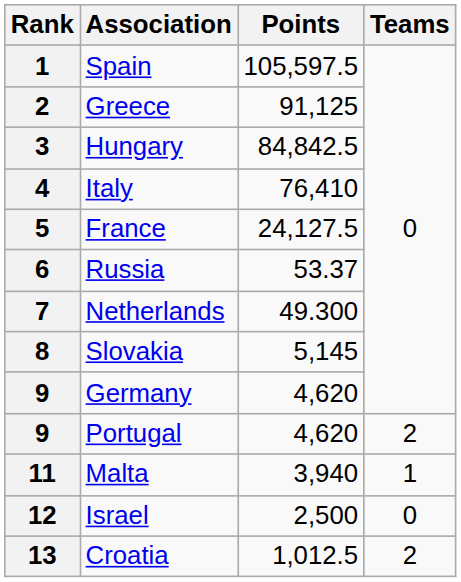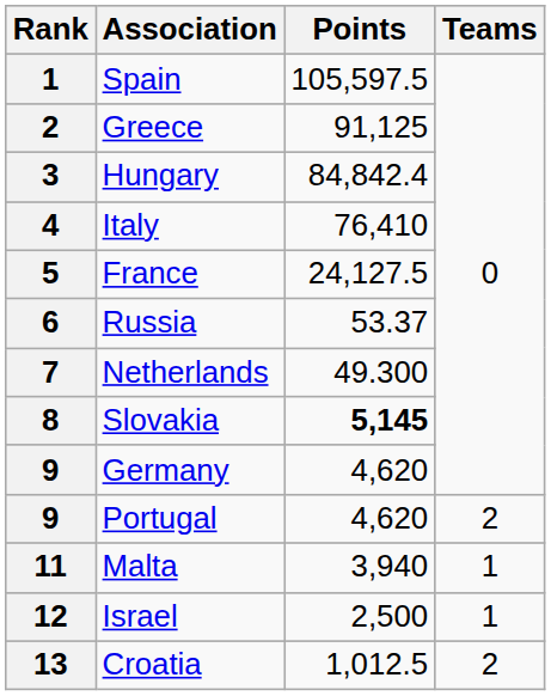 <table class="wikitable">
 <tr>
 <th>Rank</th>
 <th>Association</th>
 <th>Points</th>
 <th>Teams</th>
 </tr>
 <tr>
 <th>1</th>
 <td> <a href='#'>Spain</a></td>
 <td align=right>105,597.5</td>
 <td align=center rowspan=9>0</td>
 </tr>
 <tr>
 <th>2</th>
 <td> <a href='#'>Greece</a></td>
 <td align=right>91,125</td>
 </tr>
 <tr>
 <th>3</th>
 <td> <a href='#'>Hungary</a></td>
-<td align=right>84,842.5</td>
+<td align=right>84,842.4</td>
 </tr>
 <tr>
 <th>4</th>
 <td> <a href='#'>Italy</a></td>
 <td align=right>76,410</td>
 </tr>
 <tr>
 <th>5</th>
 <td> <a href='#'>France</a></td>
 <td align=right>24,127.5</td>
 </tr>
 <tr>
 <th>6</th>
 <td> <a href='#'>Russia</a></td>
 <td align="right">53.37</td>
 </tr>
 <tr>
 <th>7</th>
 <td> <a href='#'>Netherlands</a></td>
 <td align="right">49.300</td>
 </tr>
 <tr>
 <th>8</th>
 <td> <a href='#'>Slovakia</a></td>
-<td align="right">5,145</td>
+<td align="right"><strong>5,145</strong></td>
 </tr>
 <tr>
 <th>9</th>
 <td> <a href='#'>Germany</a></td>
 <td align="right">4,620</td>
 </tr>
 <tr>
 <th>9</th>
 <td> <a href='#'>Portugal</a></td>
 <td align="right">4,620</td>
 <td rowspan="1" align="center">2</td>
 </tr>
 <tr>
 <th>11</th>
 <td> <a href='#'>Malta</a></td>
 <td align="right">3,940</td>
 <td rowspan="1" align="center">1</td>
 </tr>
 <tr>
 <th>12</th>
 <td> <a href='#'>Israel</a></td>
 <td align="right">2,500</td>
-<td rowspan="1" align="center">0</td>
+<td rowspan="1" align="center">1</td>
 </tr>
 <tr>
 <th>13</th>
 <td> <a href='#'>Croatia</a></td>
 <td align="right">1,012.5</td>
 <td rowspan="1" align="center">2</td>
 </tr>
 </table>
